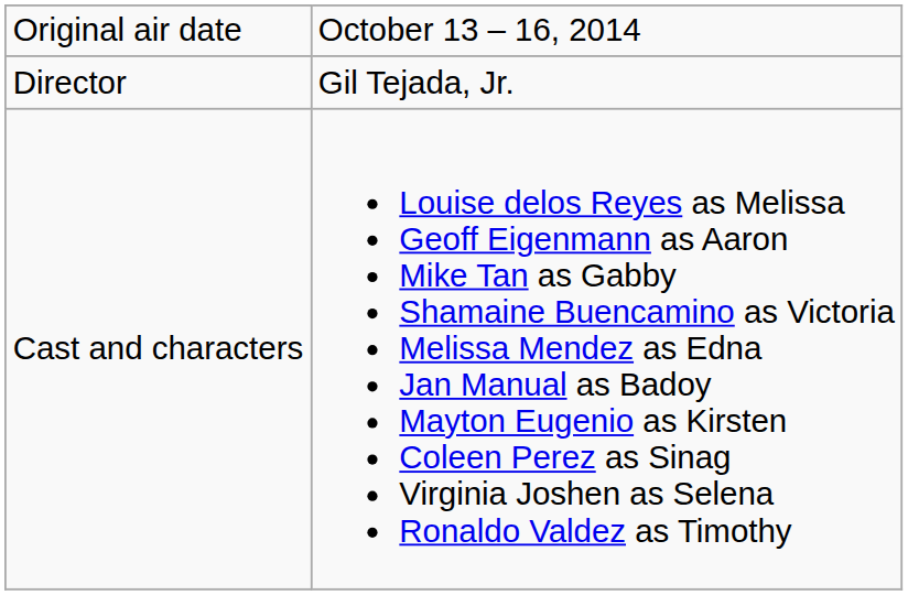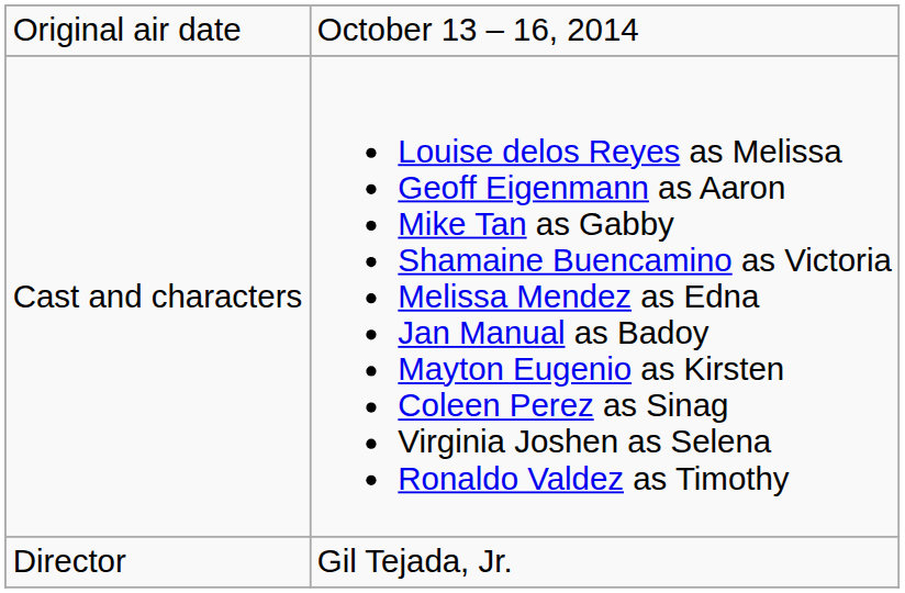 <table class="wikitable">
 <tr>
 <td>Original air date</td>
 <td>October 13 – 16, 2014</td>
 </tr>
 <tr>
+<td>Cast and characters</td>
+<td><br><ul><li><a href='#'>Louise delos Reyes</a> as Melissa</li><li><a href='#'>Geoff Eigenmann</a> as Aaron</li><li><a href='#'>Mike Tan</a> as Gabby</li><li><a href='#'>Shamaine Buencamino</a> as Victoria</li><li><a href='#'>Melissa Mendez</a> as Edna</li><li><a href='#'>Jan Manual</a> as Badoy</li><li><a href='#'>Mayton Eugenio</a> as Kirsten</li><li><a href='#'>Coleen Perez</a> as Sinag</li><li>Virginia Joshen as Selena</li><li><a href='#'>Ronaldo Valdez</a> as Timothy</li></ul></td>
+</tr>
+<tr>
 <td>Director</td>
 <td>Gil Tejada, Jr.</td>
 </tr>
-<tr>
-<td>Cast and characters</td>
-<td><br><ul><li><a href='#'>Louise delos Reyes</a> as Melissa</li><li><a href='#'>Geoff Eigenmann</a> as Aaron</li><li><a href='#'>Mike Tan</a> as Gabby</li><li><a href='#'>Shamaine Buencamino</a> as Victoria</li><li><a href='#'>Melissa Mendez</a> as Edna</li><li><a href='#'>Jan Manual</a> as Badoy</li><li><a href='#'>Mayton Eugenio</a> as Kirsten</li><li><a href='#'>Coleen Perez</a> as Sinag</li><li>Virginia Joshen as Selena</li><li><a href='#'>Ronaldo Valdez</a> as Timothy</li></ul></td>
-</tr>
 </table>
